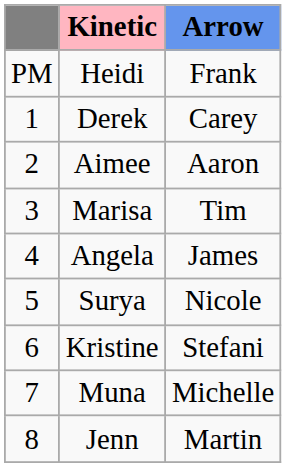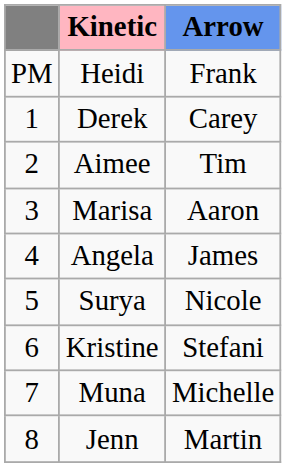 <table class="wikitable" style="margin:auto;">
 <tr>
 <td style="background:gray;"><span></span></td>
 <td style="background:#ffb6c1; text-align:center;"><strong>Kinetic</strong></td>
 <td style="background:#6495ed; text-align:center;"><strong>Arrow</strong></td>
 </tr>
 <tr style="text-align:center;">
 <td>PM</td>
 <td>Heidi</td>
 <td>Frank</td>
 </tr>
 <tr style="text-align:center;">
 <td>1</td>
 <td>Derek</td>
 <td>Carey</td>
 </tr>
 <tr style="text-align:center;">
 <td>2</td>
 <td>Aimee</td>
-<td>Aaron</td>
+<td>Tim</td>
 </tr>
 <tr style="text-align:center;">
 <td>3</td>
 <td>Marisa</td>
-<td>Tim</td>
+<td>Aaron</td>
 </tr>
 <tr style="text-align:center;">
 <td>4</td>
 <td>Angela</td>
 <td>James</td>
 </tr>
 <tr style="text-align:center;">
 <td>5</td>
 <td>Surya</td>
 <td>Nicole</td>
 </tr>
 <tr style="text-align:center;">
 <td>6</td>
 <td>Kristine</td>
 <td>Stefani</td>
 </tr>
 <tr style="text-align:center;">
 <td>7</td>
 <td>Muna</td>
 <td>Michelle</td>
 </tr>
 <tr style="text-align:center;">
 <td>8</td>
 <td>Jenn</td>
 <td>Martin</td>
 </tr>
 </table>
